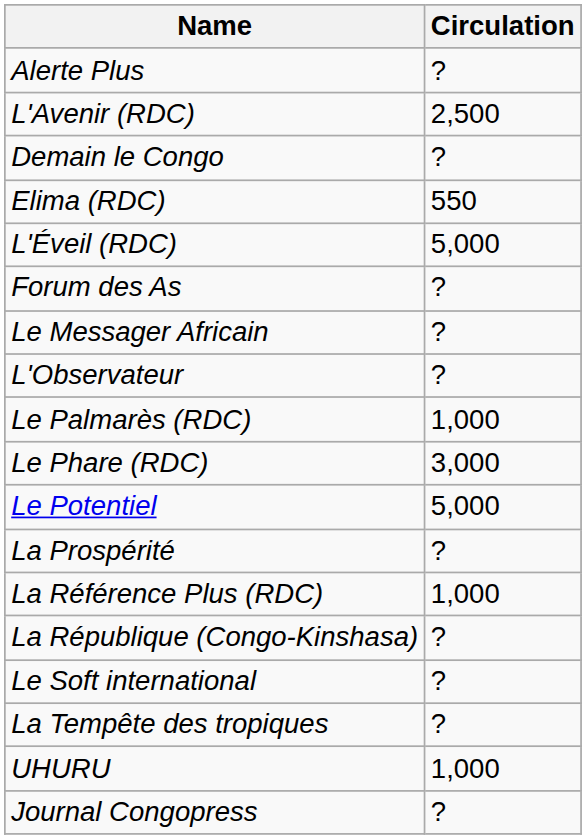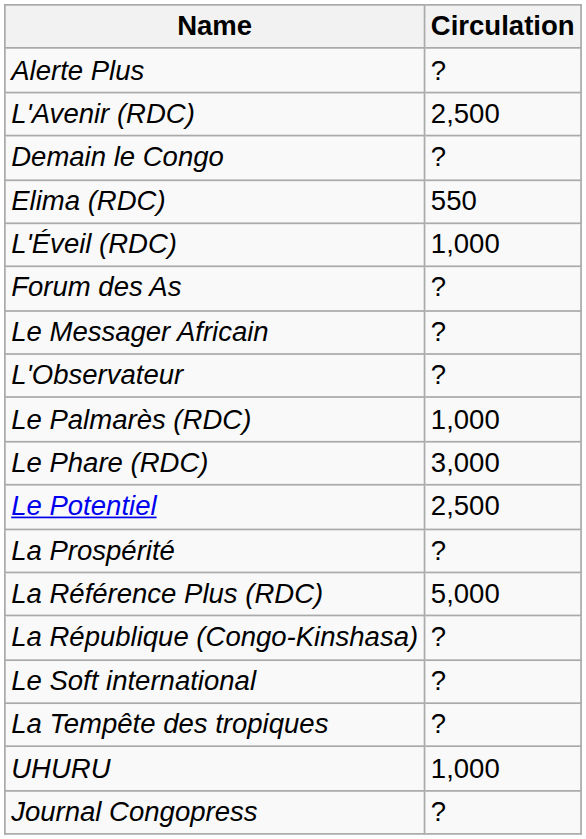 <table class="wikitable">
 <tr>
 <th>Name</th>
 <th>Circulation</th>
 </tr>
 <tr>
 <td><em>Alerte Plus</em></td>
 <td>?</td>
 </tr>
 <tr>
 <td><em>L'Avenir (RDC)</em></td>
 <td>2,500</td>
 </tr>
 <tr>
 <td><em>Demain le Congo</em></td>
 <td>?</td>
 </tr>
 <tr>
 <td><em>Elima (RDC)</em></td>
 <td>550</td>
 </tr>
 <tr>
 <td><em>L'Éveil (RDC)</em></td>
-<td>5,000</td>
+<td>1,000</td>
 </tr>
 <tr>
 <td><em>Forum des As</em></td>
 <td>?</td>
 </tr>
 <tr>
 <td><em>Le Messager Africain</em></td>
 <td>?</td>
 </tr>
 <tr>
 <td><em>L'Observateur</em></td>
 <td>?</td>
 </tr>
 <tr>
 <td><em>Le Palmarès (RDC)</em></td>
 <td>1,000</td>
 </tr>
 <tr>
 <td><em>Le Phare (RDC)</em></td>
 <td>3,000</td>
 </tr>
 <tr>
 <td><em><a href='#'>Le Potentiel</a></em></td>
-<td>5,000</td>
+<td>2,500</td>
 </tr>
 <tr>
 <td><em>La Prospérité</em></td>
 <td>?</td>
 </tr>
 <tr>
 <td><em>La Référence Plus (RDC)</em></td>
-<td>1,000</td>
+<td>5,000</td>
 </tr>
 <tr>
 <td><em>La République (Congo-Kinshasa)</em></td>
 <td>?</td>
 </tr>
 <tr>
 <td><em>Le Soft international</em></td>
 <td>?</td>
 </tr>
 <tr>
 <td><em>La Tempête des tropiques</em></td>
 <td>?</td>
 </tr>
 <tr>
 <td><em>UHURU</em></td>
 <td>1,000</td>
 </tr>
 <tr>
 <td><em>Journal Congopress</em></td>
 <td>?</td>
 </tr>
 </table>
